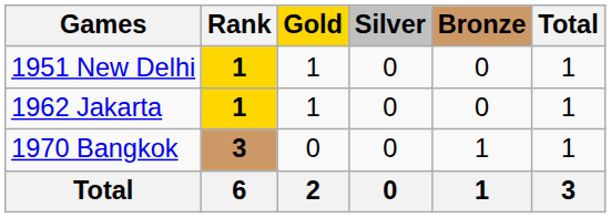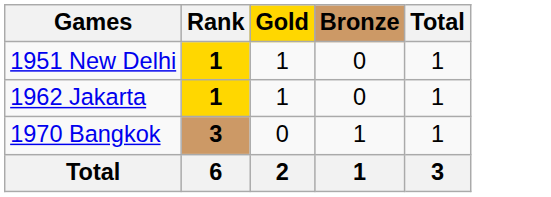 <table class="wikitable sortable" style="text-align:center">
 <tr>
 <th>Games</th>
 <th>Rank</th>
 <th style="background-color:gold;">Gold</th>
-<th style="background-color:silver;">Silver</th>
 <th style="background-color:#c96;">Bronze</th>
 <th>Total</th>
 </tr>
 <tr>
 <td align=left><a href='#'>1951 New Delhi</a></td>
 <td bgcolor=gold><strong>1</strong></td>
 <td>1</td>
 <td>0</td>
-<td>0</td>
 <td>1</td>
 </tr>
 <tr>
 <td align=left><a href='#'>1962 Jakarta</a></td>
 <td bgcolor=gold><strong>1</strong></td>
 <td>1</td>
 <td>0</td>
-<td>0</td>
 <td>1</td>
 </tr>
 <tr>
 <td align=left><a href='#'>1970 Bangkok</a></td>
 <td bgcolor=#c96><strong>3</strong></td>
-<td>0</td>
 <td>0</td>
 <td>1</td>
 <td>1</td>
 </tr>
 <tr>
 <th>Total</th>
 <th>6</th>
 <th>2</th>
-<th>0</th>
 <th>1</th>
 <th>3</th>
 </tr>
 </table>
